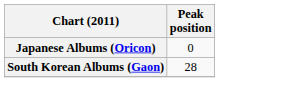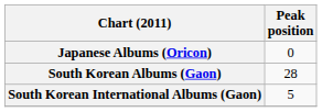 <table class="wikitable plainrowheaders" style="text-align:center">
 <tr>
 <th scope="col">Chart (2011)</th>
 <th scope="col">Peak<br>position</th>
 </tr>
 <tr>
 <th scope="row">Japanese Albums (<a href='#'>Oricon</a>)</th>
 <td>0</td>
 </tr>
 <tr>
 <th scope="row">South Korean Albums (<a href='#'>Gaon</a>)</th>
 <td>28</td>
 </tr>
 <tr>
+<th scope="row">South Korean International Albums (Gaon)</th>
+<td>5</td>
+</tr>
+<tr>
 </tr>
 </table>
